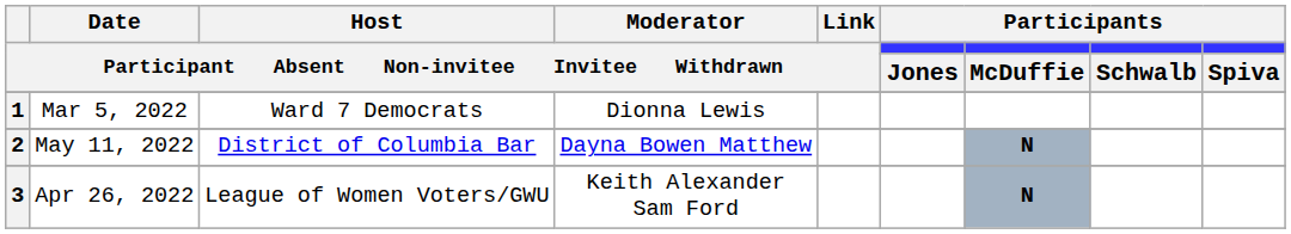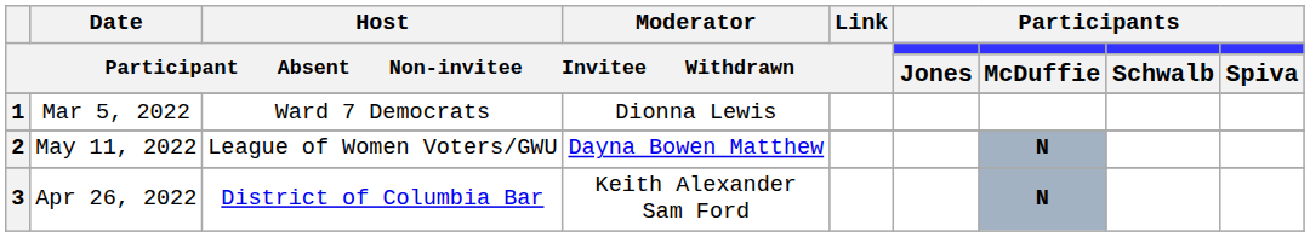 <table class="wikitable" style="text-align:center;">
 <tr style="font-size:small;">
 <th scope="col"></th>
 <th scope="col">Date</th>
 <th scope="col">Host</th>
 <th scope="col">Moderator</th>
 <th scope="col">Link</th>
 <th scope="col" colspan="9">Participants</th>
 </tr>
 <tr>
 <th colspan="5" rowspan="2"> <small>Participant  </small> <small>Absent  </small> <small>Non-invitee  </small> <small>Invitee  </small> <small>Withdrawn</small></th>
 <th scope="col" style="background:#3333FF;"></th>
 <th scope="col" style="background:#3333FF;"></th>
 <th scope="col" style="background:#3333FF;"></th>
 <th scope="col" style="background:#3333FF;"></th>
 </tr>
 <tr>
 <th scope="col">Jones</th>
 <th scope="col">McDuffie</th>
 <th scope="col">Schwalb</th>
 <th scope="col">Spiva</th>
 </tr>
 <tr>
 </tr>
 <tr style="background:#FFFFFF;font-size:small;">
 <th scope="row">1</th>
 <td style="white-space:nowrap;">Mar 5, 2022</td>
 <td style="white-space:nowrap;">Ward 7 Democrats</td>
 <td style="white-space:nowrap;">Dionna Lewis</td>
 <td style="white-space:nowrap;"></td>
 <td></td>
 <td></td>
 <td></td>
 <td></td>
 </tr>
 <tr>
 </tr>
 <tr style="background:#FFFFFF;font-size:small;">
 <th scope="row">2</th>
 <td style="white-space:nowrap;">May 11, 2022</td>
-<td style="white-space:nowrap;"><a href='#'>District of Columbia Bar</a></td>
+<td style="white-space:nowrap;">League of Women Voters/GWU</td>
 <td style="white-space:nowrap;"><a href='#'>Dayna Bowen Matthew</a></td>
 <td style="white-space:nowrap;"></td>
 <td></td>
 <td style="background:#A2B2C2;"><strong>N</strong></td>
 <td></td>
 <td></td>
 </tr>
 <tr>
 </tr>
 <tr style="background:#FFFFFF;font-size:small;">
 <th scope="row">3</th>
 <td style="white-space:nowrap;">Apr 26, 2022</td>
-<td style="white-space:nowrap;">League of Women Voters/GWU</td>
+<td style="white-space:nowrap;"><a href='#'>District of Columbia Bar</a></td>
 <td style="white-space:nowrap;">Keith Alexander<br>Sam Ford</td>
 <td style="white-space:nowrap;"></td>
 <td></td>
 <td style="background:#A2B2C2;"><strong>N</strong></td>
 <td></td>
 <td></td>
 </tr>
 </table>
